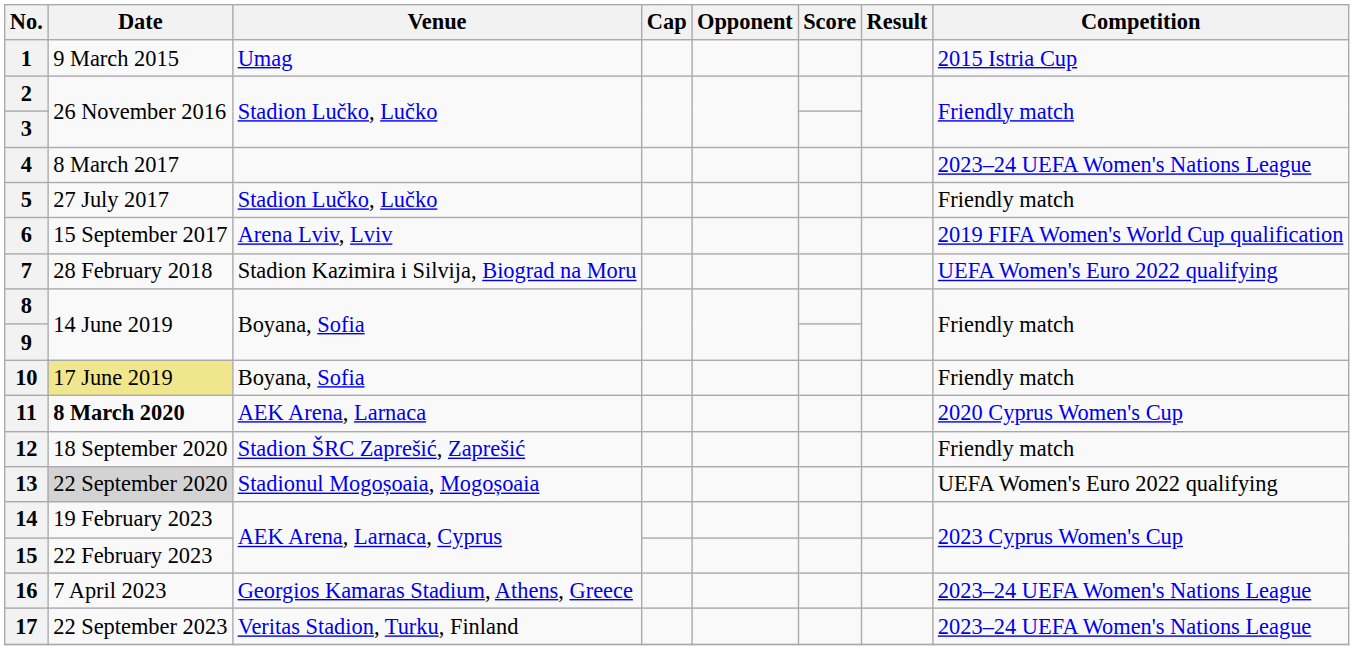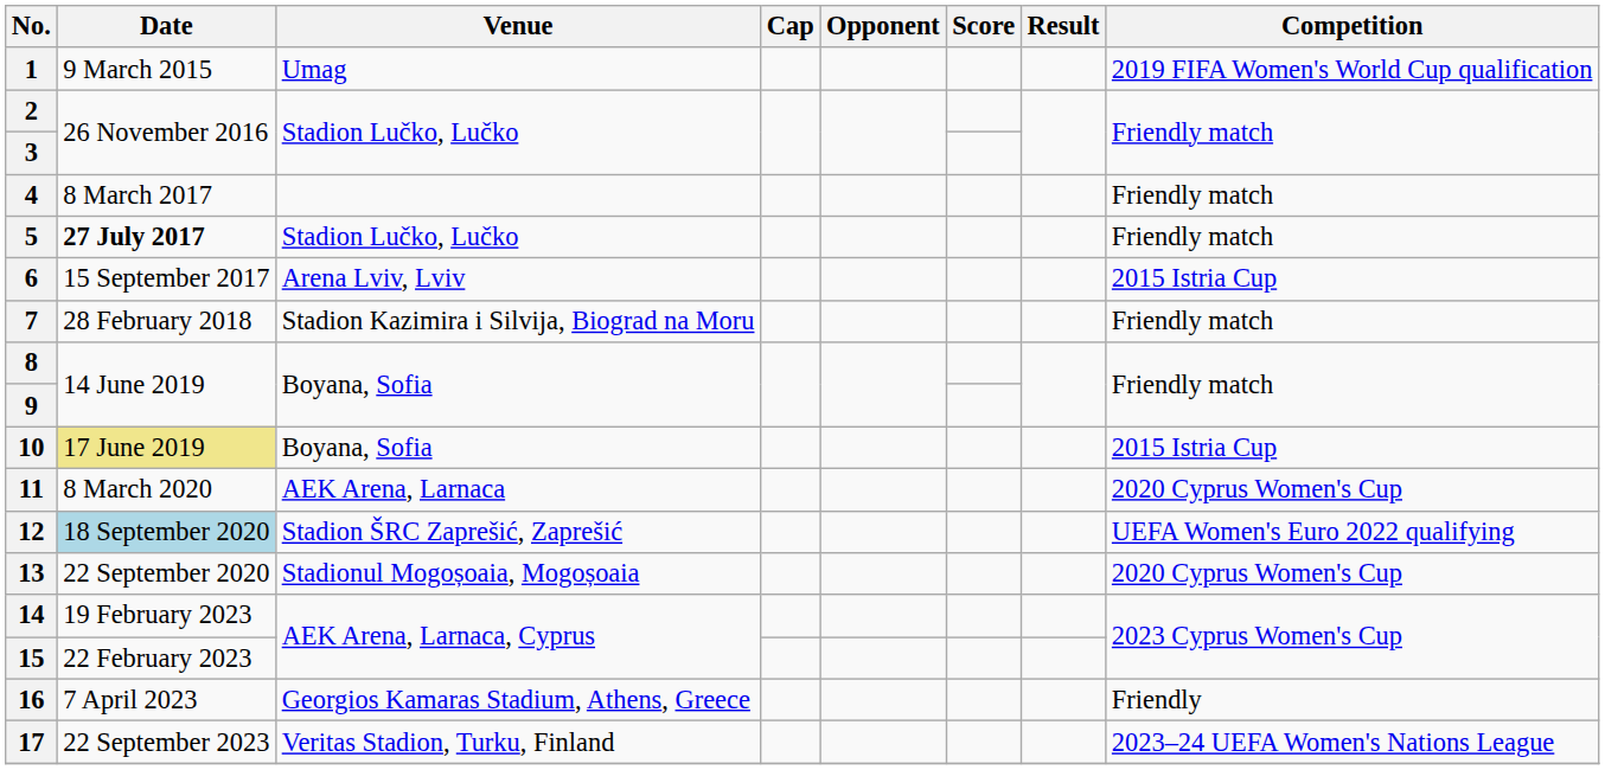 <table class="wikitable sortable plainrowheaders">
 <tr>
 <th scope=col>No.</th>
 <th scope=col>Date</th>
 <th scope=col>Venue</th>
 <th scope=col>Cap</th>
 <th scope=col>Opponent</th>
 <th scope=col>Score</th>
 <th scope=col>Result</th>
 <th scope=col>Competition</th>
 </tr>
 <tr>
 <th scope=row>1</th>
 <td>9 March 2015</td>
 <td><a href='#'>Umag</a></td>
 <td></td>
 <td></td>
 <td></td>
 <td></td>
-<td><a href='#'>2015 Istria Cup</a></td>
+<td><a href='#'>2019 FIFA Women's World Cup qualification</a></td>
 </tr>
 <tr>
 <th scope=row>2</th>
 <td rowspan=2>26 November 2016</td>
 <td rowspan=2><a href='#'>Stadion Lučko</a>, <a href='#'>Lučko</a></td>
 <td rowspan=2></td>
 <td rowspan=2></td>
 <td></td>
 <td rowspan=2></td>
 <td rowspan=2><a href='#'>Friendly match</a></td>
 </tr>
 <tr>
 <th scope=row>3</th>
 <td></td>
 </tr>
 <tr>
 <th scope=row>4</th>
 <td>8 March 2017</td>
 <td></td>
 <td></td>
 <td></td>
 <td></td>
 <td></td>
-<td><a href='#'>2023–24 UEFA Women's Nations League</a></td>
+<td>Friendly match</td>
 </tr>
 <tr>
 <th scope=row>5</th>
-<td>27 July 2017</td>
+<td><strong>27 July 2017</strong></td>
 <td><a href='#'>Stadion Lučko</a>, <a href='#'>Lučko</a></td>
 <td></td>
 <td></td>
 <td></td>
 <td></td>
 <td>Friendly match</td>
 </tr>
 <tr>
 <th scope=row>6</th>
 <td>15 September 2017</td>
 <td><a href='#'>Arena Lviv</a>, <a href='#'>Lviv</a></td>
 <td></td>
 <td></td>
 <td></td>
 <td></td>
-<td><a href='#'>2019 FIFA Women's World Cup qualification</a></td>
+<td><a href='#'>2015 Istria Cup</a></td>
 </tr>
 <tr>
 <th scope=row>7</th>
 <td>28 February 2018</td>
 <td>Stadion Kazimira i Silvija, <a href='#'>Biograd na Moru</a></td>
 <td></td>
 <td></td>
 <td></td>
 <td></td>
-<td><a href='#'>UEFA Women's Euro 2022 qualifying</a></td>
+<td>Friendly match</td>
 </tr>
 <tr>
 <th scope=row>8</th>
 <td rowspan=2>14 June 2019</td>
 <td rowspan=2>Boyana, <a href='#'>Sofia</a></td>
 <td rowspan=2></td>
 <td rowspan=2></td>
 <td></td>
 <td rowspan=2></td>
 <td rowspan=2>Friendly match</td>
 </tr>
 <tr>
 <th scope=row>9</th>
 <td></td>
 </tr>
 <tr>
 <th scope=row>10</th>
 <td style="background: khaki;">17 June 2019</td>
 <td>Boyana, <a href='#'>Sofia</a></td>
 <td></td>
 <td></td>
 <td></td>
 <td></td>
-<td>Friendly match</td>
+<td><a href='#'>2015 Istria Cup</a></td>
 </tr>
 <tr>
 <th scope=row>11</th>
-<td><strong>8 March 2020</strong></td>
+<td>8 March 2020</td>
 <td><a href='#'>AEK Arena</a>, <a href='#'>Larnaca</a></td>
 <td></td>
 <td></td>
 <td></td>
 <td></td>
 <td><a href='#'>2020 Cyprus Women's Cup</a></td>
 </tr>
 <tr>
 <th scope=row>12</th>
-<td>18 September 2020</td>
+<td style="background: lightblue;">18 September 2020</td>
 <td><a href='#'>Stadion ŠRC Zaprešić</a>, <a href='#'>Zaprešić</a></td>
 <td></td>
 <td></td>
 <td></td>
 <td></td>
-<td>Friendly match</td>
+<td><a href='#'>UEFA Women's Euro 2022 qualifying</a></td>
 </tr>
 <tr>
 <th scope=row>13</th>
-<td style="background: lightgrey;">22 September 2020</td>
+<td>22 September 2020</td>
 <td><a href='#'>Stadionul Mogoșoaia</a>, <a href='#'>Mogoșoaia</a></td>
 <td></td>
 <td></td>
 <td></td>
 <td></td>
-<td>UEFA Women's Euro 2022 qualifying</td>
+<td><a href='#'>2020 Cyprus Women's Cup</a></td>
 </tr>
 <tr>
 <th scope=row>14</th>
 <td>19 February 2023</td>
 <td rowspan=2><a href='#'>AEK Arena</a>, <a href='#'>Larnaca</a>, <a href='#'>Cyprus</a></td>
 <td></td>
 <td></td>
 <td></td>
 <td></td>
 <td rowspan=2><a href='#'>2023 Cyprus Women's Cup</a></td>
 </tr>
 <tr>
 <th scope=row>15</th>
 <td>22 February 2023</td>
 <td></td>
 <td></td>
 <td></td>
 <td></td>
 </tr>
 <tr>
 <th scope=row>16</th>
 <td>7 April 2023</td>
 <td><a href='#'>Georgios Kamaras Stadium</a>, <a href='#'>Athens</a>, <a href='#'>Greece</a></td>
 <td></td>
 <td></td>
 <td></td>
 <td></td>
-<td><a href='#'>2023–24 UEFA Women's Nations League</a></td>
+<td>Friendly</td>
 </tr>
 <tr>
 <th scope=row>17</th>
 <td>22 September 2023</td>
 <td><a href='#'>Veritas Stadion</a>, <a href='#'>Turku</a>, Finland</td>
 <td></td>
 <td></td>
 <td></td>
 <td></td>
 <td><a href='#'>2023–24 UEFA Women's Nations League</a></td>
 </tr>
 <tr>
 </tr>
 </table>
